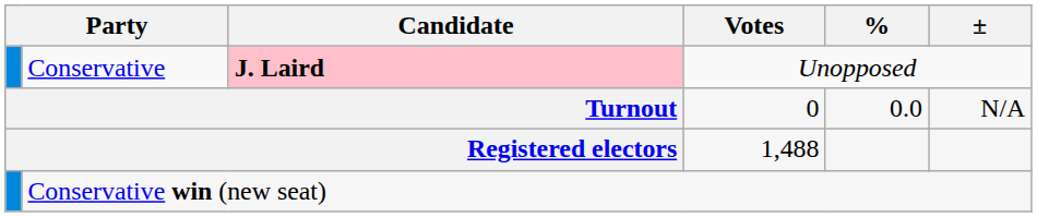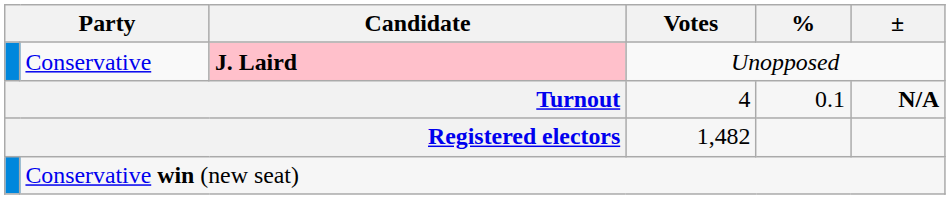 <table class=wikitable>
 <tr>
 <th scope="col" colspan="2" style="width: 130px">Party</th>
 <th scope="col" style="width: 17em">Candidate</th>
 <th scope="col" style="width: 5em">Votes</th>
 <th scope="col" style="width: 3.5em">%</th>
 <th scope="col" style="width: 3.5em">±</th>
 </tr>
 <tr>
 <td style="background:#0087DC;"></td>
 <td><a href='#'>Conservative</a></td>
 <td style="background: pink;"><strong>J. Laird</strong></td>
 <td style="text-align: center; "colspan="3"><em>Unopposed</em></td>
 </tr>
 <tr style="background-color:#F6F6F6">
 <th colspan="3" style="text-align: right; margin-right: 0.5em"><a href='#'>Turnout</a></th>
-<td style="text-align: right; margin-right: 0.5em">0</td>
-<td style="text-align: right; margin-right: 0.5em">0.0</td>
-<td style="text-align: right; margin-right: 0.5em">N/A</td>
+<td style="text-align: right; margin-right: 0.5em">4</td>
+<td style="text-align: right; margin-right: 0.5em">0.1</td>
+<td style="text-align: right; margin-right: 0.5em"><strong>N/A</strong></td>
 </tr>
 <tr style="background-color:#F6F6F6;">
 <th colspan="3" style="text-align:right;"><a href='#'>Registered electors</a></th>
-<td style="text-align:right; margin-right:0.5em">1,488</td>
+<td style="text-align:right; margin-right:0.5em">1,482</td>
 <td></td>
 <td></td>
 </tr>
 <tr style="background-color:#F6F6F6">
 <td style="background:#0087DC;"></td>
 <td colspan="5"><a href='#'>Conservative</a> <strong>win</strong> (new seat)</td>
 </tr>
 </table>
